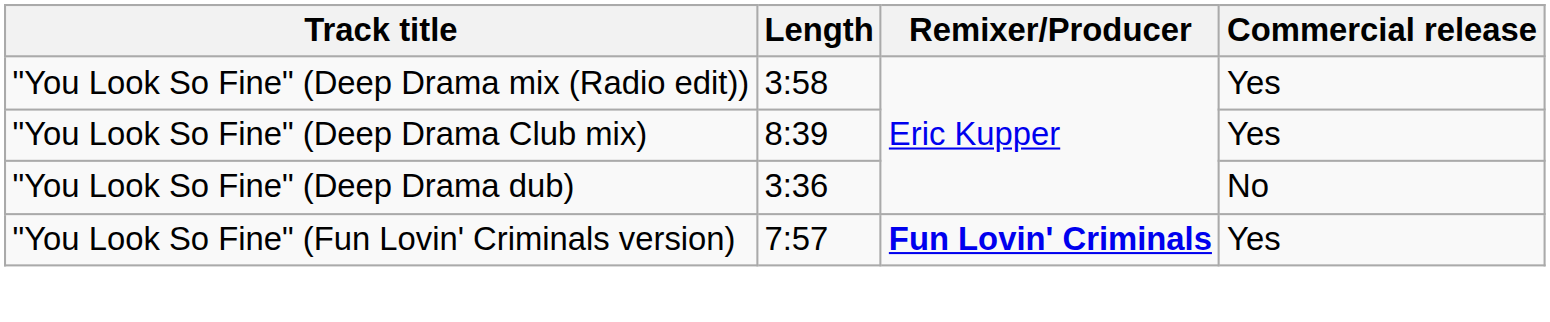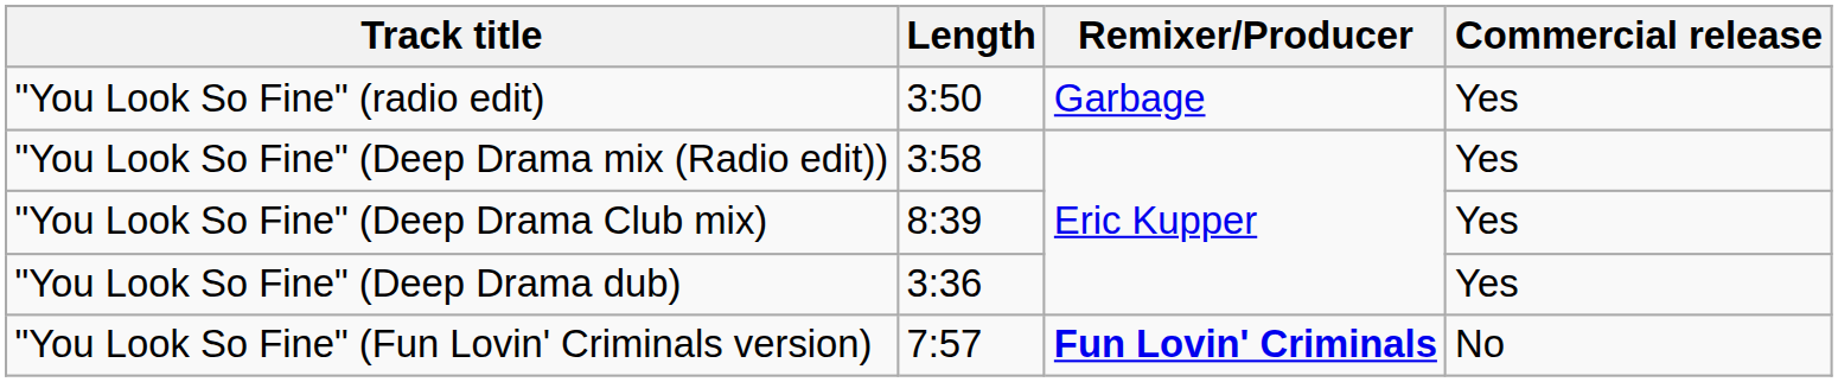 <table class="wikitable">
 <tr>
 <th align="center">Track title</th>
 <th align="center">Length</th>
 <th align="center">Remixer/Producer</th>
 <th align="center">Commercial release</th>
+</tr>
+<tr>
+<td align="left" rowspan="1">"You Look So Fine" (radio edit)</td>
+<td align="left" rowspan="1">3:50</td>
+<td align="left" rowspan="1"><a href='#'>Garbage</a></td>
+<td align="left" rowspan="1">Yes</td>
 </tr>
 <tr>
 <td align="left" rowspan="1">"You Look So Fine" (Deep Drama mix (Radio edit))</td>
 <td align="left" rowspan="1">3:58</td>
 <td align="left" rowspan="3"><a href='#'>Eric Kupper</a></td>
 <td align="left" rowspan="1">Yes</td>
 </tr>
 <tr>
 <td align="left" rowspan="1">"You Look So Fine" (Deep Drama Club mix)</td>
 <td align="left" rowspan="1">8:39</td>
 <td align="left" rowspan="1">Yes</td>
 </tr>
 <tr>
 <td align="left" rowspan="1">"You Look So Fine" (Deep Drama dub)</td>
 <td align="left" rowspan="1">3:36</td>
-<td align="left" rowspan="1">No</td>
+<td align="left" rowspan="1">Yes</td>
 </tr>
 <tr>
 <td align="left" rowspan="1">"You Look So Fine" (Fun Lovin' Criminals version)</td>
 <td align="left" rowspan="1">7:57</td>
 <td align="left" rowspan="1"><strong><a href='#'>Fun Lovin' Criminals</a></strong></td>
-<td align="left" rowspan="1">Yes</td>
+<td align="left" rowspan="1">No</td>
 </tr>
 </table>
